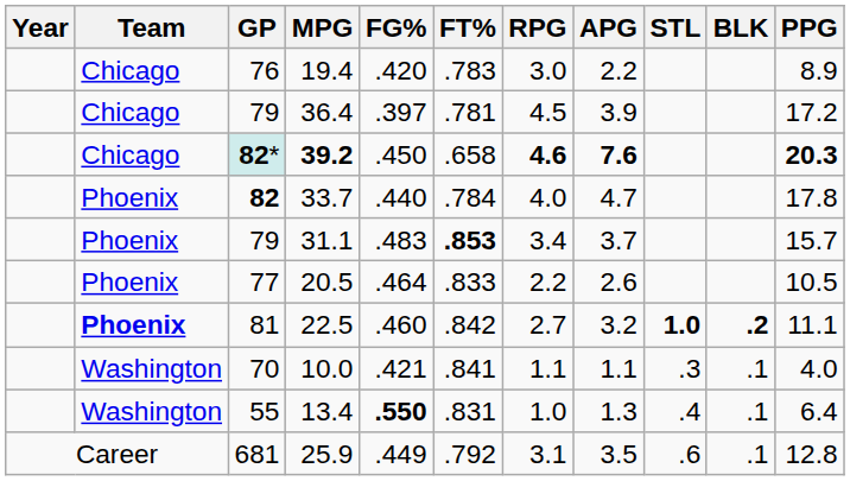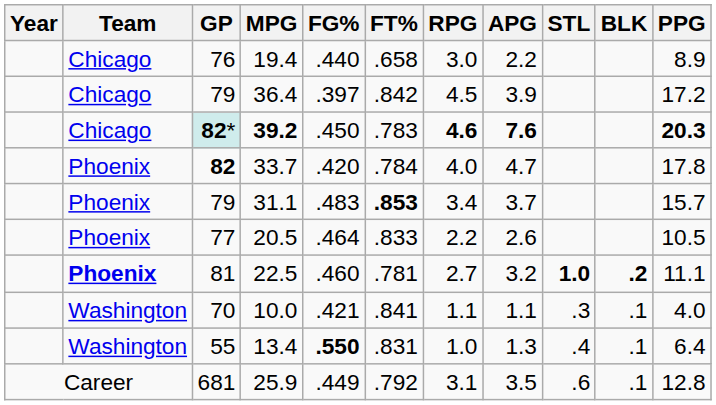 <table class="wikitable sortable" style="font-size:95%; text-align:right;">
 <tr>
 <th>Year</th>
 <th>Team</th>
 <th>GP</th>
 <th>MPG</th>
 <th>FG%</th>
 <th>FT%</th>
 <th>RPG</th>
 <th>APG</th>
 <th>STL</th>
 <th>BLK</th>
 <th>PPG</th>
 </tr>
 <tr>
 <td style="text-align:left;"></td>
 <td style="text-align:left;"><a href='#'>Chicago</a></td>
 <td>76</td>
 <td>19.4</td>
-<td>.420</td>
-<td>.783</td>
+<td>.440</td>
+<td>.658</td>
 <td>3.0</td>
 <td>2.2</td>
 <td></td>
 <td></td>
 <td>8.9</td>
 </tr>
 <tr>
 <td style="text-align:left;"></td>
 <td style="text-align:left;"><a href='#'>Chicago</a></td>
 <td>79</td>
 <td>36.4</td>
 <td>.397</td>
-<td>.781</td>
+<td>.842</td>
 <td>4.5</td>
 <td>3.9</td>
 <td></td>
 <td></td>
 <td>17.2</td>
 </tr>
 <tr>
 <td style="text-align:left;"></td>
 <td style="text-align:left;"><a href='#'>Chicago</a></td>
 <td style="background:#cfecec;"><strong>82</strong>*</td>
 <td><strong>39.2</strong></td>
 <td>.450</td>
-<td>.658</td>
+<td>.783</td>
 <td><strong>4.6</strong></td>
 <td><strong>7.6</strong></td>
 <td></td>
 <td></td>
 <td><strong>20.3</strong></td>
 </tr>
 <tr>
 <td style="text-align:left;"></td>
 <td style="text-align:left;"><a href='#'>Phoenix</a></td>
 <td><strong>82</strong></td>
 <td>33.7</td>
-<td>.440</td>
+<td>.420</td>
 <td>.784</td>
 <td>4.0</td>
 <td>4.7</td>
 <td></td>
 <td></td>
 <td>17.8</td>
 </tr>
 <tr>
 <td style="text-align:left;"></td>
 <td style="text-align:left;"><a href='#'>Phoenix</a></td>
 <td>79</td>
 <td>31.1</td>
 <td>.483</td>
 <td><strong>.853</strong></td>
 <td>3.4</td>
 <td>3.7</td>
 <td></td>
 <td></td>
 <td>15.7</td>
 </tr>
 <tr>
 <td style="text-align:left;"></td>
 <td style="text-align:left;"><a href='#'>Phoenix</a></td>
 <td>77</td>
 <td>20.5</td>
 <td>.464</td>
 <td>.833</td>
 <td>2.2</td>
 <td>2.6</td>
 <td></td>
 <td></td>
 <td>10.5</td>
 </tr>
 <tr>
 <td style="text-align:left;"></td>
 <td style="text-align:left;"><strong><a href='#'>Phoenix</a></strong></td>
 <td>81</td>
 <td>22.5</td>
 <td>.460</td>
-<td>.842</td>
+<td>.781</td>
 <td>2.7</td>
 <td>3.2</td>
 <td><strong>1.0</strong></td>
 <td><strong>.2</strong></td>
 <td>11.1</td>
 </tr>
 <tr>
 <td style="text-align:left;"></td>
 <td style="text-align:left;"><a href='#'>Washington</a></td>
 <td>70</td>
 <td>10.0</td>
 <td>.421</td>
 <td>.841</td>
 <td>1.1</td>
 <td>1.1</td>
 <td>.3</td>
 <td>.1</td>
 <td>4.0</td>
 </tr>
 <tr>
 <td style="text-align:left;"></td>
 <td style="text-align:left;"><a href='#'>Washington</a></td>
 <td>55</td>
 <td>13.4</td>
 <td><strong>.550</strong></td>
 <td>.831</td>
 <td>1.0</td>
 <td>1.3</td>
 <td>.4</td>
 <td>.1</td>
 <td>6.4</td>
 </tr>
 <tr class="sortbottom">
 <td style="text-align:center;" colspan="2">Career</td>
 <td>681</td>
 <td>25.9</td>
 <td>.449</td>
 <td>.792</td>
 <td>3.1</td>
 <td>3.5</td>
 <td>.6</td>
 <td>.1</td>
 <td>12.8</td>
 </tr>
 </table>
